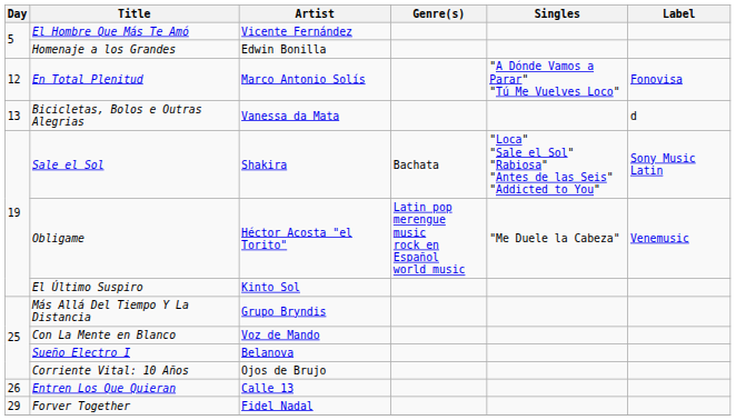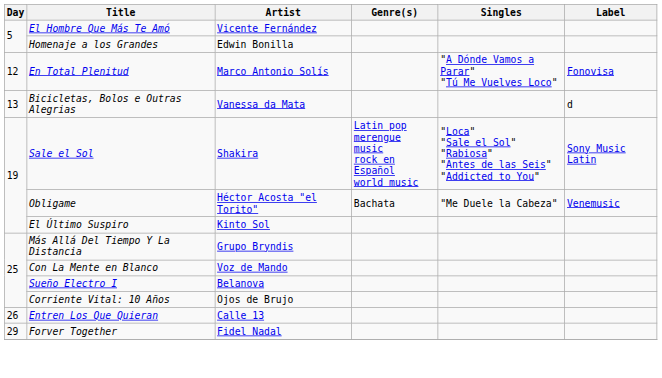 <table class="wikitable sortable" style="text-align: left;">
 <tr>
 <th>Day</th>
 <th>Title</th>
 <th>Artist</th>
 <th>Genre(s)</th>
 <th>Singles</th>
 <th>Label</th>
 </tr>
 <tr>
 <td rowspan="2">5</td>
 <td><em><a href='#'>El Hombre Que Más Te Amó</a></em></td>
 <td><a href='#'>Vicente Fernández</a></td>
 <td></td>
 <td></td>
 <td></td>
 </tr>
 <tr>
 <td><em>Homenaje a los Grandes</em></td>
 <td>Edwin Bonilla</td>
 <td></td>
 <td></td>
 <td></td>
 </tr>
 <tr>
 <td>12</td>
 <td><em><a href='#'>En Total Plenitud</a></em></td>
 <td><a href='#'>Marco Antonio Solís</a></td>
 <td></td>
 <td>"<a href='#'>A Dónde Vamos a Parar</a>"<br>"<a href='#'>Tú Me Vuelves Loco</a>"</td>
 <td><a href='#'>Fonovisa</a></td>
 </tr>
 <tr>
 <td>13</td>
 <td><em>Bicicletas, Bolos e Outras Alegrias</em></td>
 <td><a href='#'>Vanessa da Mata</a></td>
 <td></td>
 <td></td>
 <td>d</td>
 </tr>
 <tr>
 <td rowspan="3">19</td>
 <td><em><a href='#'>Sale el Sol</a></em></td>
 <td><a href='#'>Shakira</a></td>
-<td>Bachata</td>
+<td><a href='#'>Latin pop</a><br><a href='#'>merengue music</a><br><a href='#'>rock en Español</a><br><a href='#'>world music</a></td>
 <td>"<a href='#'>Loca</a>"<br>"<a href='#'>Sale el Sol</a>"<br>"<a href='#'>Rabiosa</a>"<br>"<a href='#'>Antes de las Seis</a>"<br>"<a href='#'>Addicted to You</a>"</td>
 <td><a href='#'>Sony Music Latin</a></td>
 </tr>
 <tr>
 <td><em>Obligame</em></td>
 <td><a href='#'>Héctor Acosta "el Torito"</a></td>
-<td><a href='#'>Latin pop</a><br><a href='#'>merengue music</a><br><a href='#'>rock en Español</a><br><a href='#'>world music</a></td>
+<td>Bachata</td>
 <td>"Me Duele la Cabeza"</td>
 <td><a href='#'>Venemusic</a></td>
 </tr>
 <tr>
 <td><em>El Último Suspiro</em></td>
 <td><a href='#'>Kinto Sol</a></td>
 <td></td>
 <td></td>
 <td></td>
 </tr>
 <tr>
 <td rowspan="4">25</td>
 <td><em>Más Allá Del Tiempo Y La Distancia</em></td>
 <td><a href='#'>Grupo Bryndis</a></td>
 <td></td>
 <td></td>
 <td></td>
 </tr>
 <tr>
 <td><em>Con La Mente en Blanco</em></td>
 <td><a href='#'>Voz de Mando</a></td>
 <td></td>
 <td></td>
 <td></td>
 </tr>
 <tr>
 <td><em><a href='#'>Sueño Electro I</a></em></td>
 <td><a href='#'>Belanova</a></td>
 <td></td>
 <td></td>
 <td></td>
 </tr>
 <tr>
 <td><em>Corriente Vital: 10 Años</em></td>
 <td>Ojos de Brujo</td>
 <td></td>
 <td></td>
 <td></td>
 </tr>
 <tr>
 <td>26</td>
 <td><em><a href='#'>Entren Los Que Quieran</a></em></td>
 <td><a href='#'>Calle 13</a></td>
 <td></td>
 <td></td>
 <td></td>
 </tr>
 <tr>
 <td>29</td>
 <td><em>Forver Together</em></td>
 <td><a href='#'>Fidel Nadal</a></td>
 <td></td>
 <td></td>
 <td></td>
 </tr>
 <tr>
 </tr>
 </table>
